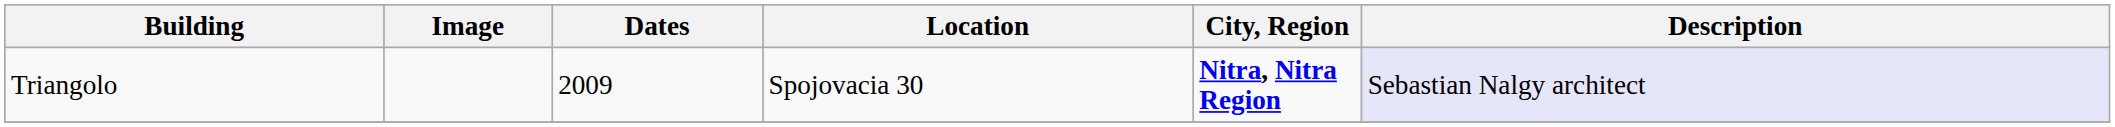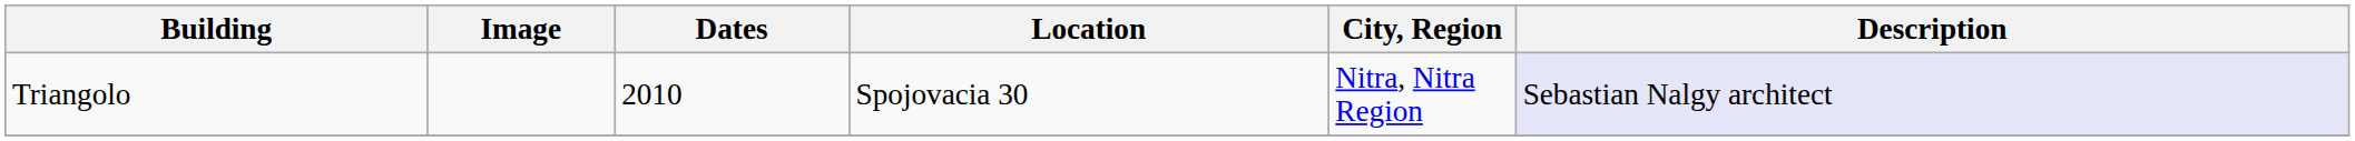 <table class="wikitable sortable" style="width:98%">
 <tr>
 <th width = 18%><strong>Building</strong></th>
 <th width = 8% class="unsortable"><strong>Image</strong></th>
 <th width = 10%><strong>Dates</strong></th>
 <th><strong>Location</strong></th>
 <th width = 8%><strong>City, Region</strong></th>
 <th class="unsortable"><strong>Description</strong></th>
 </tr>
 <tr>
 <td>Triangolo</td>
 <td></td>
-<td>2009</td>
+<td>2010</td>
 <td>Spojovacia 30<br></td>
-<td><strong><a href='#'>Nitra</a>, <a href='#'>Nitra Region</a></strong></td>
+<td><a href='#'>Nitra</a>, <a href='#'>Nitra Region</a></td>
 <td style="background: lavender;">Sebastian Nalgy architect</td>
 </tr>
 <tr>
 </tr>
 </table>
